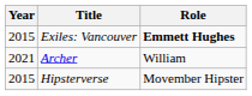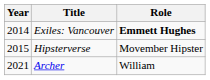 <table class="wikitable">
 <tr>
 <th>Year</th>
 <th>Title</th>
 <th>Role</th>
 </tr>
 <tr>
-<td>2015</td>
+<td>2014</td>
 <td><em>Exiles: Vancouver</em></td>
 <td><strong>Emmett Hughes</strong></td>
+</tr>
+<tr>
+<td>2015</td>
+<td><em>Hipsterverse</em></td>
+<td>Movember Hipster</td>
 </tr>
 <tr>
 <td>2021</td>
 <td><em><a href='#'>Archer</a></em></td>
 <td>William</td>
 </tr>
-<tr>
-<td>2015</td>
-<td><em>Hipsterverse</em></td>
-<td>Movember Hipster</td>
-</tr>
 </table>
